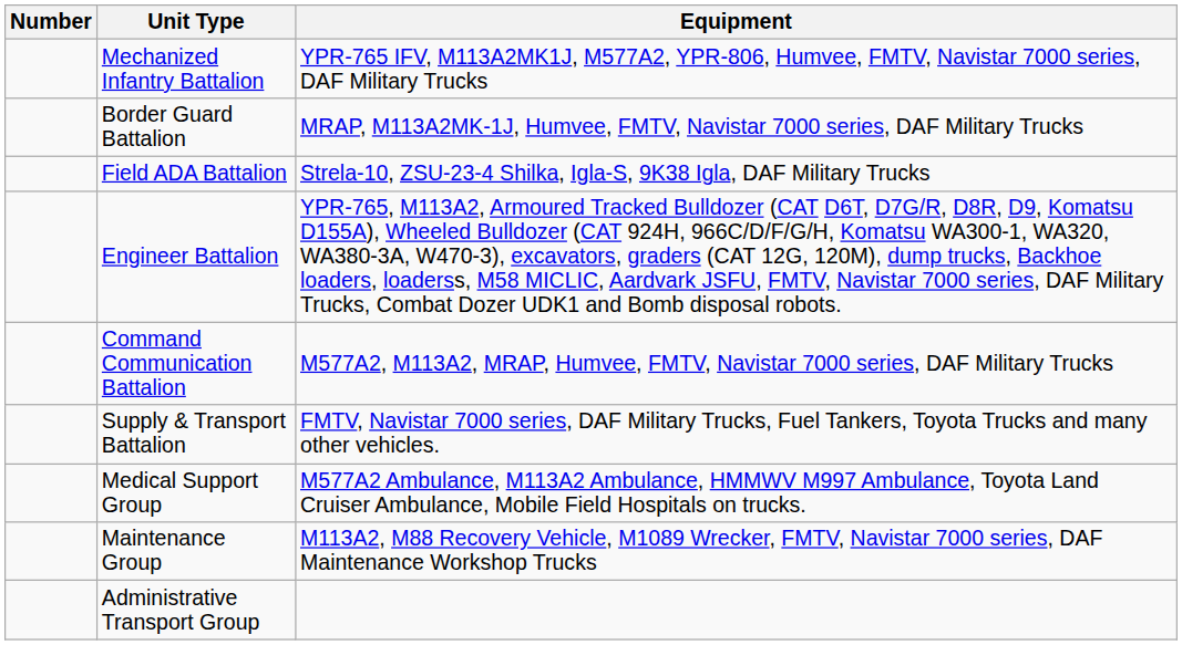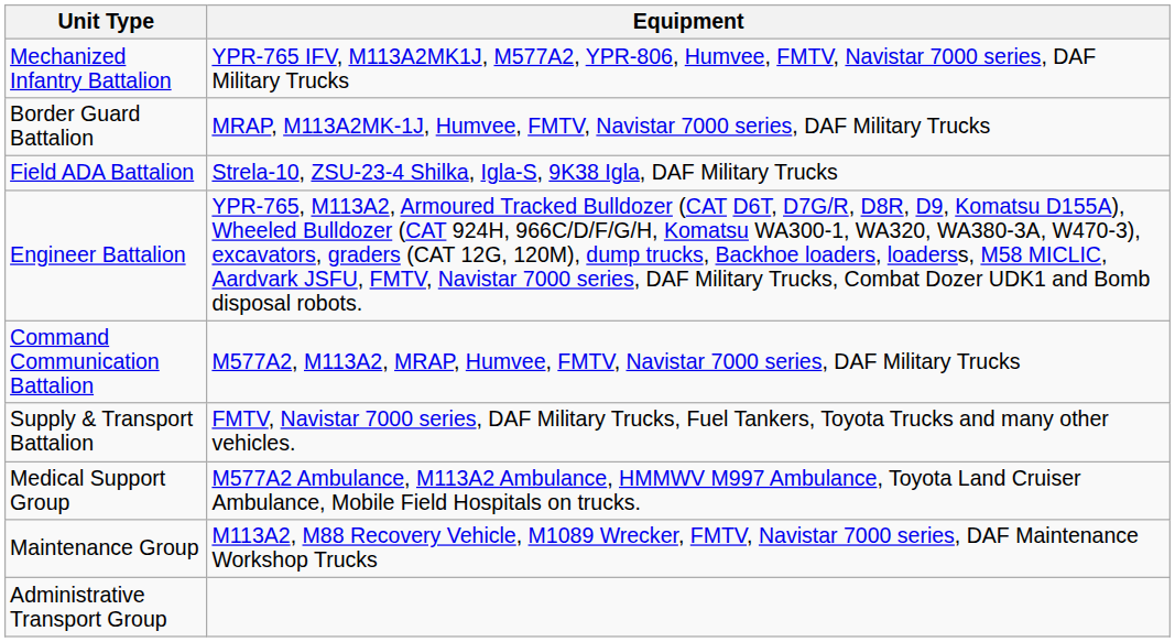 <table class="wikitable">
 <tr>
-<th>Number</th>
 <th>Unit Type</th>
 <th>Equipment</th>
 </tr>
 <tr>
-<td></td>
 <td><a href='#'>Mechanized Infantry Battalion</a></td>
 <td><a href='#'>YPR-765 IFV</a>, <a href='#'>M113A2MK1J</a>, <a href='#'>M577A2</a>, <a href='#'>YPR-806</a>, <a href='#'>Humvee</a>, <a href='#'>FMTV</a>, <a href='#'>Navistar 7000 series</a>, DAF Military Trucks</td>
 </tr>
 <tr>
-<td></td>
 <td>Border Guard Battalion</td>
 <td><a href='#'>MRAP</a>, <a href='#'>M113A2MK-1J</a>, <a href='#'>Humvee</a>, <a href='#'>FMTV</a>, <a href='#'>Navistar 7000 series</a>, DAF Military Trucks</td>
 </tr>
 <tr>
-<td></td>
 <td><a href='#'>Field ADA Battalion</a></td>
 <td><a href='#'>Strela-10</a>, <a href='#'>ZSU-23-4 Shilka</a>, <a href='#'>Igla-S</a>, <a href='#'>9K38 Igla</a>, DAF Military Trucks</td>
 </tr>
 <tr>
-<td></td>
 <td><a href='#'>Engineer Battalion</a></td>
 <td><a href='#'>YPR-765</a>, <a href='#'>M113A2</a>, <a href='#'>Armoured Tracked Bulldozer</a> (<a href='#'>CAT</a> <a href='#'>D6T</a>, <a href='#'>D7G/R</a>, <a href='#'>D8R</a>, <a href='#'>D9</a>, <a href='#'>Komatsu D155A</a>), <a href='#'>Wheeled Bulldozer</a> (<a href='#'>CAT</a> 924H, 966C/D/F/G/H, <a href='#'>Komatsu</a> WA300-1, WA320, WA380-3A, W470-3), <a href='#'>excavators</a>, <a href='#'>graders</a> (CAT 12G, 120M), <a href='#'>dump trucks</a>, <a href='#'>Backhoe loaders</a>, <a href='#'>loaders</a>s, <a href='#'>M58 MICLIC</a>, <a href='#'>Aardvark JSFU</a>, <a href='#'>FMTV</a>, <a href='#'>Navistar 7000 series</a>, DAF Military Trucks, Combat Dozer UDK1 and Bomb disposal robots.</td>
 </tr>
 <tr>
-<td></td>
 <td><a href='#'>Command Communication Battalion</a></td>
 <td><a href='#'>M577A2</a>, <a href='#'>M113A2</a>, <a href='#'>MRAP</a>, <a href='#'>Humvee</a>, <a href='#'>FMTV</a>, <a href='#'>Navistar 7000 series</a>, DAF Military Trucks</td>
 </tr>
 <tr>
-<td></td>
 <td>Supply & Transport Battalion</td>
 <td><a href='#'>FMTV</a>, <a href='#'>Navistar 7000 series</a>, DAF Military Trucks, Fuel Tankers, Toyota Trucks and many other vehicles.</td>
 </tr>
 <tr>
-<td></td>
 <td>Medical Support Group</td>
 <td><a href='#'>M577A2 Ambulance</a>, <a href='#'>M113A2 Ambulance</a>, <a href='#'>HMMWV M997 Ambulance</a>, Toyota Land Cruiser Ambulance, Mobile Field Hospitals on trucks.</td>
 </tr>
 <tr>
-<td></td>
 <td>Maintenance Group</td>
 <td><a href='#'>M113A2</a>, <a href='#'>M88 Recovery Vehicle</a>, <a href='#'>M1089 Wrecker</a>, <a href='#'>FMTV</a>, <a href='#'>Navistar 7000 series</a>, DAF Maintenance Workshop Trucks</td>
 </tr>
 <tr>
-<td></td>
 <td>Administrative Transport Group</td>
 <td></td>
 </tr>
 </table>
